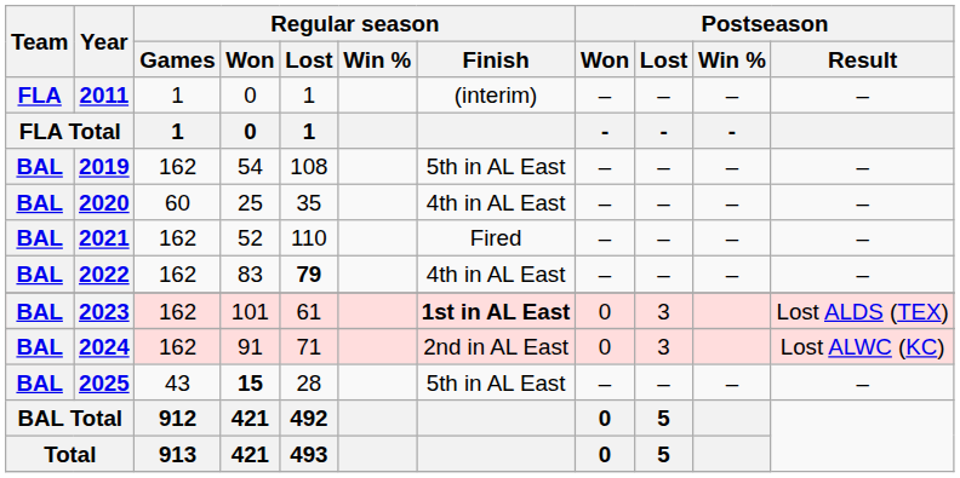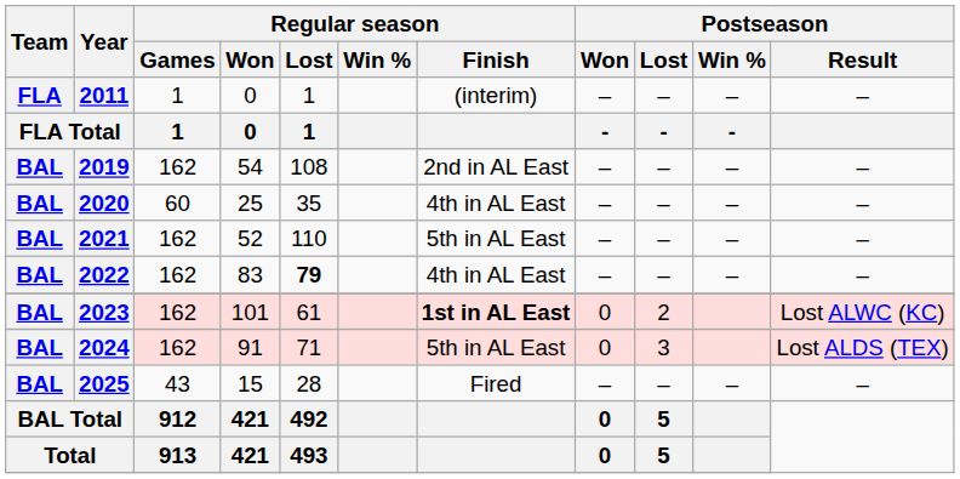 <table class="wikitable" style="font-size: 95%; text-align:center;">
 <tr>
 <th rowspan="2">Team</th>
 <th rowspan="2">Year</th>
 <th colspan="5">Regular season</th>
 <th colspan="4">Postseason</th>
 </tr>
 <tr>
 <th>Games</th>
 <th>Won</th>
 <th>Lost</th>
 <th>Win %</th>
 <th>Finish</th>
 <th>Won</th>
 <th>Lost</th>
 <th>Win %</th>
 <th>Result</th>
 </tr>
 <tr>
 <th><a href='#'>FLA</a></th>
 <th><a href='#'>2011</a></th>
 <td>1</td>
 <td>0</td>
 <td>1</td>
 <td></td>
 <td>(interim)</td>
 <td>–</td>
 <td>–</td>
 <td>–</td>
 <td>–</td>
 </tr>
 <tr>
 <th colspan="2">FLA Total</th>
 <th>1</th>
 <th>0</th>
 <th>1</th>
 <th></th>
 <th></th>
 <th>-</th>
 <th>-</th>
 <th>-</th>
 <th></th>
 </tr>
 <tr>
 <th><a href='#'>BAL</a></th>
 <th><a href='#'>2019</a></th>
 <td>162</td>
 <td>54</td>
 <td>108</td>
 <td></td>
-<td>5th in AL East</td>
+<td>2nd in AL East</td>
 <td>–</td>
 <td>–</td>
 <td>–</td>
 <td>–</td>
 </tr>
 <tr>
 <th><a href='#'>BAL</a></th>
 <th><a href='#'>2020</a></th>
 <td>60</td>
 <td>25</td>
 <td>35</td>
 <td></td>
 <td>4th in AL East</td>
 <td>–</td>
 <td>–</td>
 <td>–</td>
 <td>–</td>
 </tr>
 <tr>
 <th><a href='#'>BAL</a></th>
 <th><a href='#'>2021</a></th>
 <td>162</td>
 <td>52</td>
 <td>110</td>
 <td></td>
-<td>Fired</td>
+<td>5th in AL East</td>
 <td>–</td>
 <td>–</td>
 <td>–</td>
 <td>–</td>
 </tr>
 <tr>
 <th><a href='#'>BAL</a></th>
 <th><a href='#'>2022</a></th>
 <td>162</td>
 <td>83</td>
 <td><strong>79</strong></td>
 <td></td>
 <td>4th in AL East</td>
 <td>–</td>
 <td>–</td>
 <td>–</td>
 <td>–</td>
 </tr>
 <tr>
 </tr>
 <tr ! style="background:#fdd;">
 <th><a href='#'>BAL</a></th>
 <th><a href='#'>2023</a></th>
 <td>162</td>
 <td>101</td>
 <td>61</td>
 <td></td>
 <td><strong>1st in AL East</strong></td>
 <td>0</td>
-<td>3</td>
+<td>2</td>
 <td></td>
-<td>Lost <a href='#'>ALDS</a> (<a href='#'>TEX</a>)</td>
+<td>Lost <a href='#'>ALWC</a> (<a href='#'>KC</a>)</td>
 </tr>
 <tr>
 </tr>
 <tr style="background:#fdd;" !>
 <th><a href='#'>BAL</a></th>
 <th><a href='#'>2024</a></th>
 <td>162</td>
 <td>91</td>
 <td>71</td>
 <td></td>
-<td>2nd in AL East</td>
+<td>5th in AL East</td>
 <td>0</td>
 <td>3</td>
 <td></td>
-<td>Lost <a href='#'>ALWC</a> (<a href='#'>KC</a>)</td>
+<td>Lost <a href='#'>ALDS</a> (<a href='#'>TEX</a>)</td>
 </tr>
 <tr>
 <th><a href='#'>BAL</a></th>
 <th><a href='#'>2025</a></th>
 <td>43</td>
-<td><strong>15</strong></td>
+<td>15</td>
 <td>28</td>
 <td></td>
-<td>5th in AL East</td>
+<td>Fired</td>
 <td>–</td>
 <td>–</td>
 <td>–</td>
 <td>–</td>
 </tr>
 <tr>
 <th colspan="2">BAL Total</th>
 <th>912</th>
 <th>421</th>
 <th>492</th>
 <th></th>
 <th></th>
 <th>0</th>
 <th>5</th>
 <th></th>
 </tr>
 <tr>
 <th colspan="2">Total</th>
 <th>913</th>
 <th>421</th>
 <th>493</th>
 <th></th>
 <th></th>
 <th>0</th>
 <th>5</th>
 <th></th>
 </tr>
 <tr>
 </tr>
 </table>
